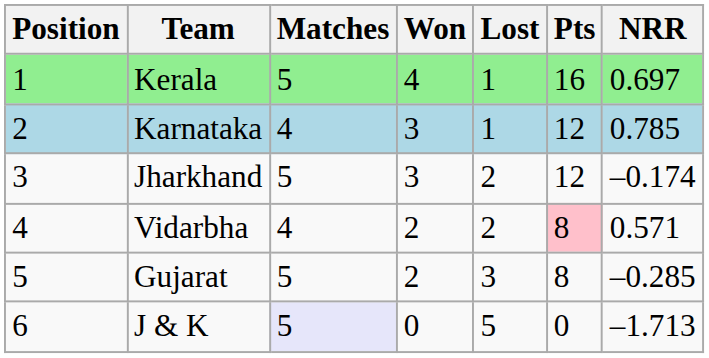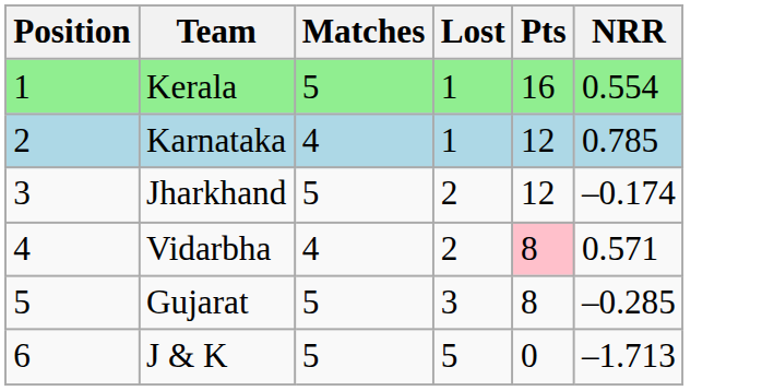 <table class="wikitable">
 <tr>
 <th>Position</th>
 <th>Team</th>
 <th>Matches</th>
-<th>Won</th>
 <th>Lost</th>
 <th>Pts</th>
 <th>NRR</th>
 </tr>
 <tr style="background-color:lightgreen">
 <td>1</td>
 <td>Kerala</td>
 <td>5</td>
-<td>4</td>
 <td>1</td>
 <td>16</td>
-<td>0.697</td>
+<td>0.554</td>
 </tr>
 <tr style="background-color:lightblue">
 <td>2</td>
 <td>Karnataka</td>
 <td>4</td>
-<td>3</td>
 <td>1</td>
 <td>12</td>
 <td>0.785</td>
 </tr>
 <tr>
 <td>3</td>
 <td>Jharkhand</td>
 <td>5</td>
-<td>3</td>
 <td>2</td>
 <td>12</td>
 <td>–0.174</td>
 </tr>
 <tr>
 <td>4</td>
 <td>Vidarbha</td>
 <td>4</td>
 <td>2</td>
-<td>2</td>
 <td style="background: pink;">8</td>
 <td>0.571</td>
 </tr>
 <tr>
 <td>5</td>
 <td>Gujarat</td>
 <td>5</td>
-<td>2</td>
 <td>3</td>
 <td>8</td>
 <td>–0.285</td>
 </tr>
 <tr>
 <td>6</td>
 <td>J & K</td>
-<td style="background: lavender;">5</td>
-<td>0</td>
+<td>5</td>
 <td>5</td>
 <td>0</td>
 <td>–1.713</td>
 </tr>
 </table>
